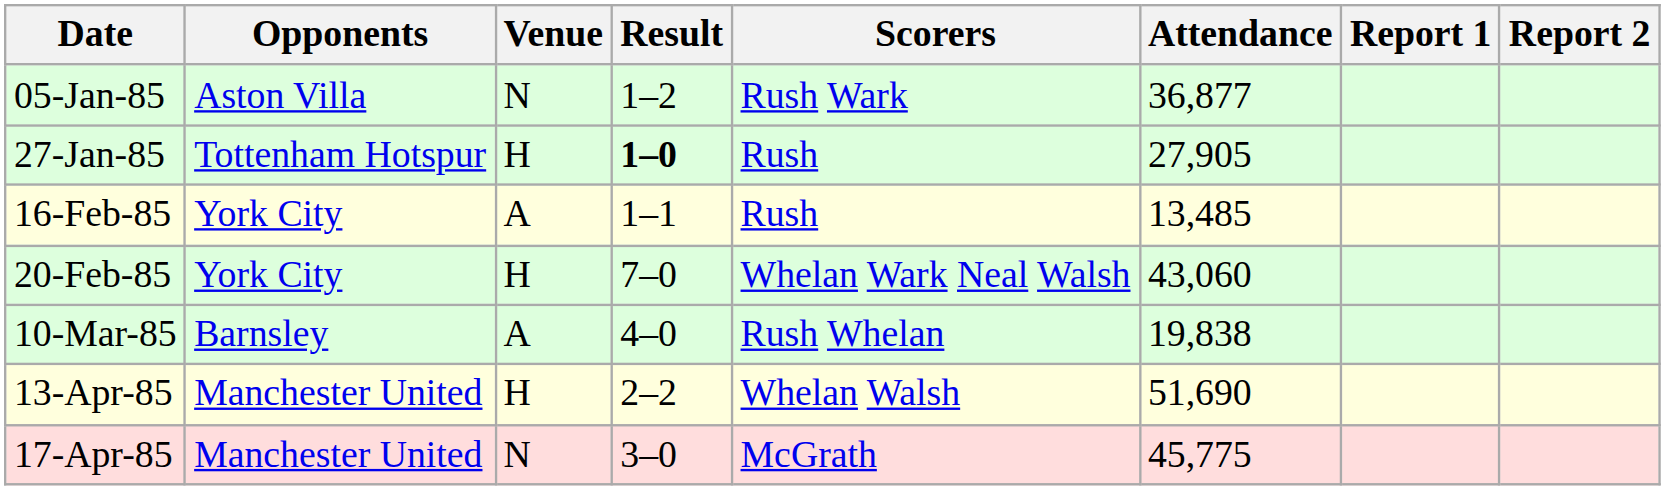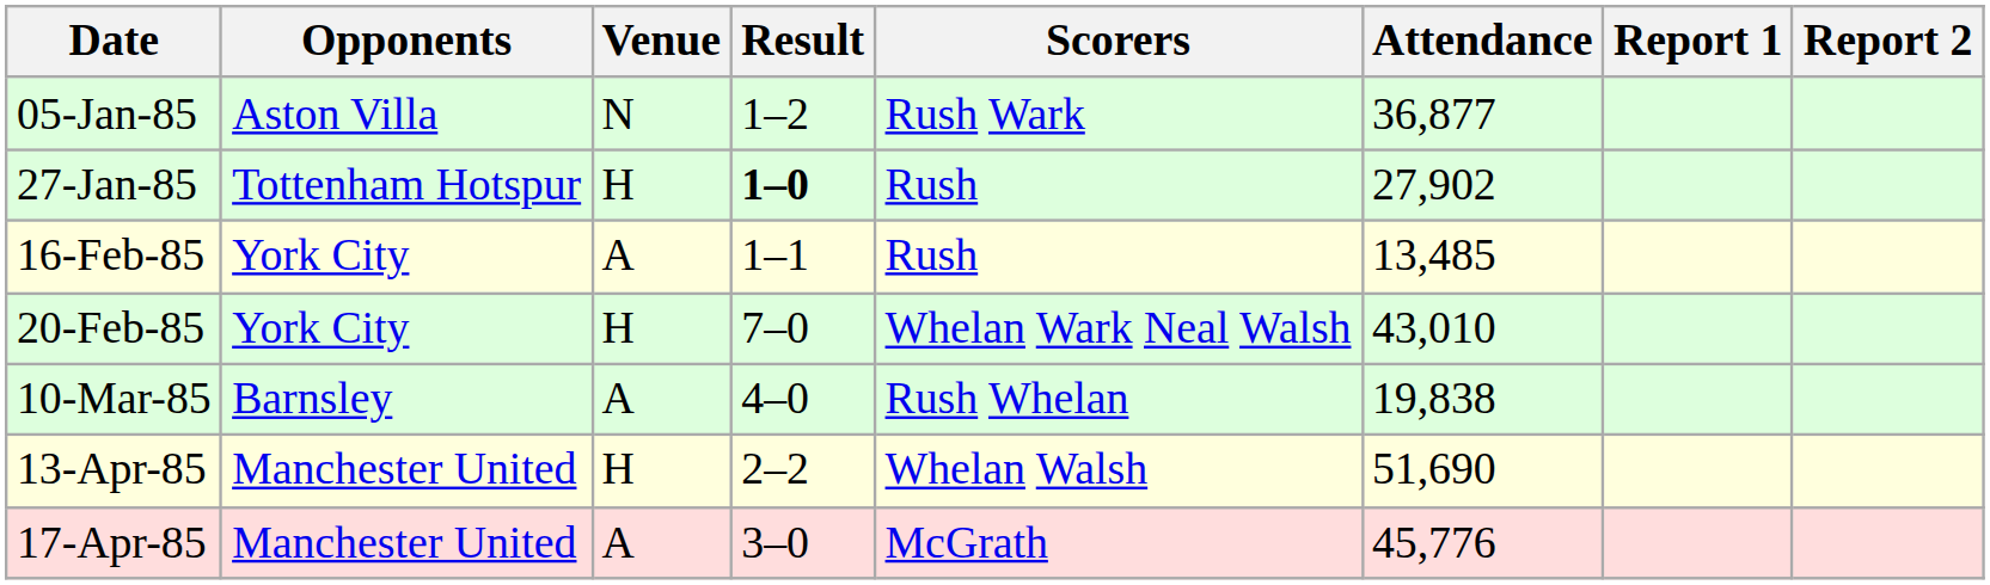 <table class=wikitable>
 <tr>
 <th>Date</th>
 <th>Opponents</th>
 <th>Venue</th>
 <th>Result</th>
 <th>Scorers</th>
 <th>Attendance</th>
 <th>Report 1</th>
 <th>Report 2</th>
 </tr>
 <tr bgcolor="#ddffdd">
 <td>05-Jan-85</td>
 <td><a href='#'>Aston Villa</a></td>
 <td>N</td>
 <td>1–2</td>
 <td><a href='#'>Rush</a>  <a href='#'>Wark</a> </td>
 <td>36,877</td>
 <td></td>
 <td></td>
 </tr>
 <tr bgcolor="#ddffdd">
 <td>27-Jan-85</td>
 <td><a href='#'>Tottenham Hotspur</a></td>
 <td>H</td>
 <td><strong>1–0</strong></td>
 <td><a href='#'>Rush</a> </td>
-<td>27,905</td>
+<td>27,902</td>
 <td></td>
 <td></td>
 </tr>
 <tr bgcolor="#ffffdd">
 <td>16-Feb-85</td>
 <td><a href='#'>York City</a></td>
 <td>A</td>
 <td>1–1</td>
 <td><a href='#'>Rush</a> </td>
 <td>13,485</td>
 <td></td>
 <td></td>
 </tr>
 <tr bgcolor="#ddffdd">
 <td>20-Feb-85</td>
 <td><a href='#'>York City</a></td>
 <td>H</td>
 <td>7–0</td>
 <td><a href='#'>Whelan</a>  <a href='#'>Wark</a>  <a href='#'>Neal</a>  <a href='#'>Walsh</a> </td>
-<td>43,060</td>
+<td>43,010</td>
 <td></td>
 <td></td>
 </tr>
 <tr bgcolor="#ddffdd">
 <td>10-Mar-85</td>
 <td><a href='#'>Barnsley</a></td>
 <td>A</td>
 <td>4–0</td>
 <td><a href='#'>Rush</a>  <a href='#'>Whelan</a> </td>
 <td>19,838</td>
 <td></td>
 <td></td>
 </tr>
 <tr bgcolor="#ffffdd">
 <td>13-Apr-85</td>
 <td><a href='#'>Manchester United</a></td>
 <td>H</td>
 <td>2–2</td>
 <td><a href='#'>Whelan</a>  <a href='#'>Walsh</a> </td>
 <td>51,690</td>
 <td></td>
 <td></td>
 </tr>
 <tr bgcolor="#ffdddd">
 <td>17-Apr-85</td>
 <td><a href='#'>Manchester United</a></td>
-<td>N</td>
+<td>A</td>
 <td>3–0</td>
 <td><a href='#'>McGrath</a> </td>
-<td>45,775</td>
+<td>45,776</td>
 <td></td>
 <td></td>
 </tr>
 </table>
